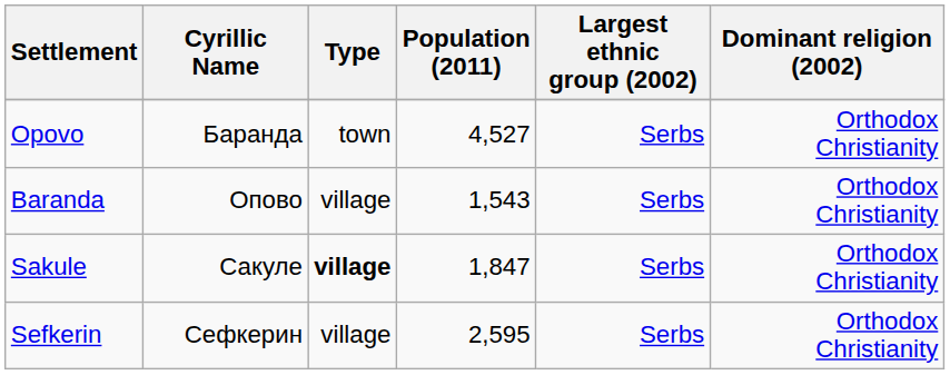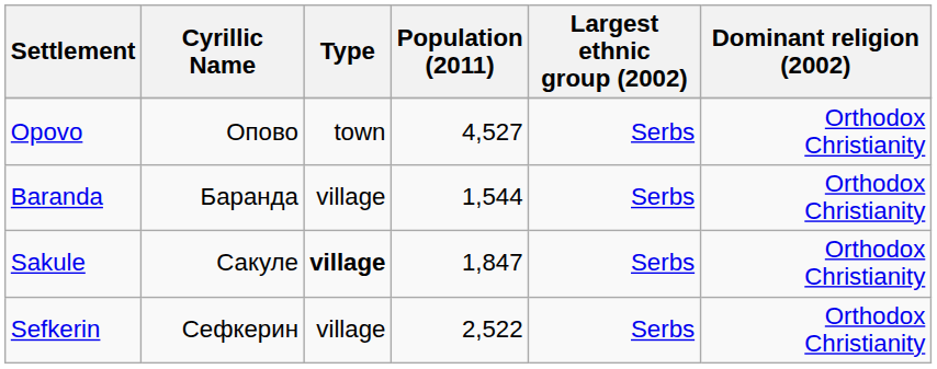 <table class="wikitable" style="text-align: right;">
 <tr bgcolor="#e0e0e0">
 <th rowspan="1">Settlement</th>
 <th colspan="1">Cyrillic Name</th>
 <th colspan="1">Type</th>
 <th colspan="1">Population<br>(2011)</th>
 <th colspan="1">Largest ethnic<br>group (2002)</th>
 <th colspan="1">Dominant religion<br>(2002)</th>
 </tr>
 <tr bgcolor="#e0e0e0">
 </tr>
 <tr>
 <td align="left"><a href='#'>Opovo</a></td>
-<td>Баранда</td>
+<td>Опово</td>
 <td>town</td>
 <td>4,527</td>
 <td><a href='#'>Serbs</a></td>
 <td><a href='#'>Orthodox Christianity</a></td>
 </tr>
 <tr>
 <td align="left"><a href='#'>Baranda</a></td>
-<td>Опово</td>
+<td>Баранда</td>
 <td>village</td>
-<td>1,543</td>
+<td>1,544</td>
 <td><a href='#'>Serbs</a></td>
 <td><a href='#'>Orthodox Christianity</a></td>
 </tr>
 <tr>
 <td align="left"><a href='#'>Sakule</a></td>
 <td>Сакуле</td>
 <td><strong>village</strong></td>
 <td>1,847</td>
 <td><a href='#'>Serbs</a></td>
 <td><a href='#'>Orthodox Christianity</a></td>
 </tr>
 <tr>
 <td align="left"><a href='#'>Sefkerin</a></td>
 <td>Сефкерин</td>
 <td>village</td>
-<td>2,595</td>
+<td>2,522</td>
 <td><a href='#'>Serbs</a></td>
 <td><a href='#'>Orthodox Christianity</a></td>
 </tr>
 </table>
